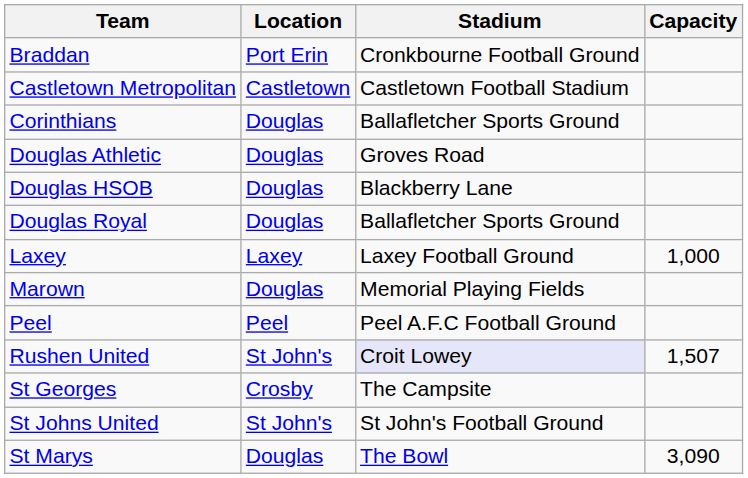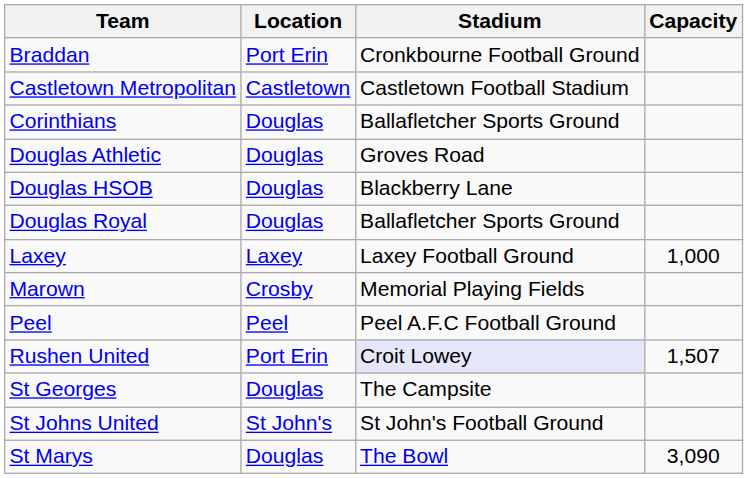 <table class="wikitable sortable">
 <tr>
 <th>Team</th>
 <th>Location</th>
 <th>Stadium</th>
 <th>Capacity</th>
 </tr>
 <tr>
 <td><a href='#'>Braddan</a></td>
 <td><a href='#'>Port Erin</a></td>
 <td>Cronkbourne Football Ground</td>
 <td align="center"></td>
 </tr>
 <tr>
 <td><a href='#'>Castletown Metropolitan</a></td>
 <td><a href='#'>Castletown</a></td>
 <td>Castletown Football Stadium</td>
 <td style="text-align:center;"></td>
 </tr>
 <tr>
 <td><a href='#'>Corinthians</a></td>
 <td><a href='#'>Douglas</a></td>
 <td>Ballafletcher Sports Ground</td>
 <td style="text-align:center;"></td>
 </tr>
 <tr>
 <td><a href='#'>Douglas Athletic</a></td>
 <td><a href='#'>Douglas</a></td>
 <td>Groves Road</td>
 <td style="text-align:center;"></td>
 </tr>
 <tr>
 <td><a href='#'>Douglas HSOB</a></td>
 <td><a href='#'>Douglas</a></td>
 <td>Blackberry Lane</td>
 <td style="text-align:center;"></td>
 </tr>
 <tr>
 <td><a href='#'>Douglas Royal</a></td>
 <td><a href='#'>Douglas</a></td>
 <td>Ballafletcher Sports Ground</td>
 <td style="text-align:center;"></td>
 </tr>
 <tr>
 <td><a href='#'>Laxey</a></td>
 <td><a href='#'>Laxey</a></td>
 <td>Laxey Football Ground</td>
 <td style="text-align:center;">1,000</td>
 </tr>
 <tr>
 <td><a href='#'>Marown</a></td>
-<td><a href='#'>Douglas</a></td>
+<td><a href='#'>Crosby</a></td>
 <td>Memorial Playing Fields</td>
 <td align="center"></td>
 </tr>
 <tr>
 <td><a href='#'>Peel</a></td>
 <td><a href='#'>Peel</a></td>
 <td>Peel A.F.C Football Ground</td>
 <td align="center"></td>
 </tr>
 <tr>
 <td><a href='#'>Rushen United</a></td>
-<td><a href='#'>St John's</a></td>
+<td><a href='#'>Port Erin</a></td>
 <td style="background: lavender;">Croit Lowey</td>
 <td align="center">1,507</td>
 </tr>
 <tr>
 <td><a href='#'>St Georges</a></td>
-<td><a href='#'>Crosby</a></td>
+<td><a href='#'>Douglas</a></td>
 <td>The Campsite</td>
 <td align="center"></td>
 </tr>
 <tr>
 <td><a href='#'>St Johns United</a></td>
 <td><a href='#'>St John's</a></td>
 <td>St John's Football Ground</td>
 <td align="center"></td>
 </tr>
 <tr>
 <td><a href='#'>St Marys</a></td>
 <td><a href='#'>Douglas</a></td>
 <td><a href='#'>The Bowl</a></td>
 <td align="center">3,090</td>
 </tr>
 </table>
